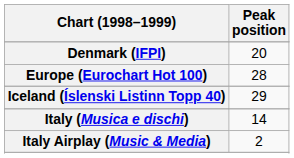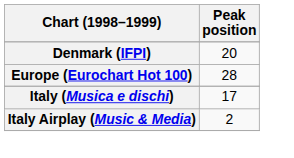 <table class="wikitable sortable plainrowheaders" style="text-align:center">
 <tr>
 <th scope="col">Chart (1998–1999)</th>
 <th scope="col">Peak<br>position</th>
 </tr>
 <tr>
 </tr>
 <tr>
 </tr>
 <tr>
 </tr>
 <tr>
 </tr>
 <tr>
 </tr>
 <tr>
 </tr>
 <tr>
 <th scope="row">Denmark (<a href='#'>IFPI</a>)</th>
 <td>20</td>
 </tr>
 <tr>
 <th scope="row">Europe (<a href='#'>Eurochart Hot 100</a>)</th>
 <td>28</td>
 </tr>
 <tr>
 </tr>
 <tr>
 </tr>
 <tr>
-<th scope="row">Iceland (<a href='#'>Íslenski Listinn Topp 40</a>)</th>
-<td>29</td>
-</tr>
-<tr>
 </tr>
 <tr>
 <th scope="row">Italy (<em><a href='#'>Musica e dischi</a></em>)</th>
-<td>14</td>
+<td>17</td>
 </tr>
 <tr>
 <th scope="row">Italy Airplay (<em><a href='#'>Music & Media</a></em>)</th>
 <td>2</td>
 </tr>
 <tr>
 </tr>
 <tr>
 </tr>
 <tr>
 </tr>
 <tr>
 </tr>
 <tr>
 </tr>
 <tr>
 </tr>
 <tr>
 </tr>
 <tr>
 </tr>
 <tr>
 </tr>
 <tr>
 </tr>
 <tr>
 </tr>
 <tr>
 </tr>
 <tr>
 </tr>
 <tr>
 </tr>
 </table>
